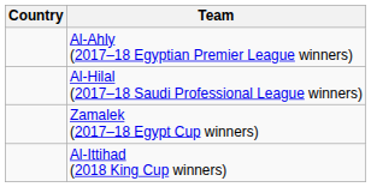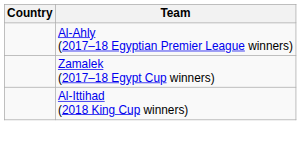 <table class=wikitable>
 <tr>
 <th>Country</th>
 <th>Team</th>
 </tr>
 <tr>
 <td></td>
 <td><a href='#'>Al-Ahly</a><br>(<a href='#'>2017–18 Egyptian Premier League</a> winners)</td>
 </tr>
 <tr>
 <td></td>
-<td><a href='#'>Al-Hilal</a><br>(<a href='#'>2017–18 Saudi Professional League</a> winners)</td>
-</tr>
-<tr>
-<td></td>
 <td><a href='#'>Zamalek</a><br>(<a href='#'>2017–18 Egypt Cup</a> winners)</td>
 </tr>
 <tr>
 <td></td>
 <td><a href='#'>Al-Ittihad</a><br>(<a href='#'>2018 King Cup</a> winners)</td>
 </tr>
 </table>
